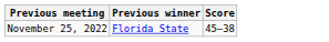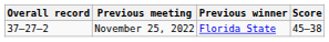 <table class="wikitable">
 <tr>
+<th>Overall record</th>
 <th>Previous meeting</th>
 <th>Previous winner</th>
 <th>Score</th>
 </tr>
 <tr>
+<td>37–27–2</td>
 <td>November 25, 2022</td>
 <td><a href='#'>Florida State</a></td>
 <td>45–38</td>
 </tr>
 </table>
